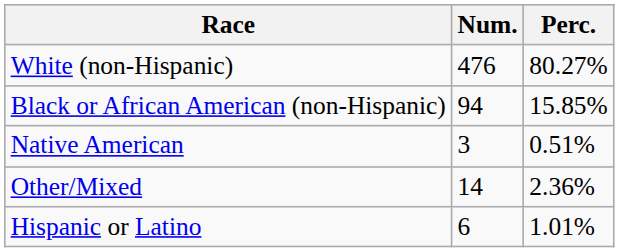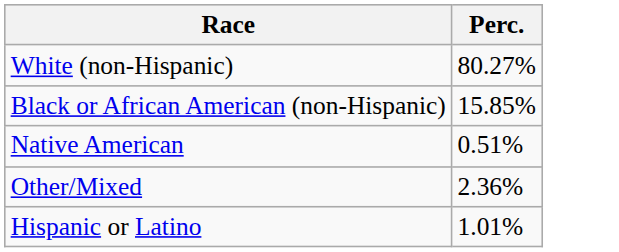 <table class="wikitable">
 <tr>
 <th>Race</th>
-<th>Num.</th>
 <th>Perc.</th>
 </tr>
 <tr>
 <td><a href='#'>White</a> (non-Hispanic)</td>
-<td>476</td>
 <td>80.27%</td>
 </tr>
 <tr>
 <td><a href='#'>Black or African American</a> (non-Hispanic)</td>
-<td>94</td>
 <td>15.85%</td>
 </tr>
 <tr>
 <td><a href='#'>Native American</a></td>
-<td>3</td>
 <td>0.51%</td>
 </tr>
 <tr>
 <td><a href='#'>Other/Mixed</a></td>
-<td>14</td>
 <td>2.36%</td>
 </tr>
 <tr>
 <td><a href='#'>Hispanic</a> or <a href='#'>Latino</a></td>
-<td>6</td>
 <td>1.01%</td>
 </tr>
 </table>
